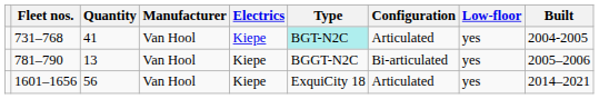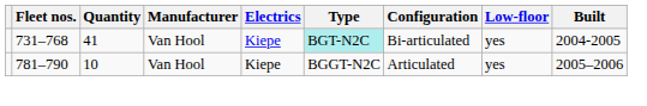 <table class="wikitable">
 <tr style="background:#E0E0E0;">
 <th></th>
 <th>Fleet nos.</th>
 <th>Quantity</th>
 <th>Manufacturer</th>
 <th><a href='#'>Electrics</a></th>
 <th>Type</th>
 <th>Configuration</th>
 <th><a href='#'>Low-floor</a></th>
 <th>Built</th>
 </tr>
 <tr>
 <td></td>
 <td>731–768</td>
 <td>41</td>
 <td>Van Hool</td>
 <td><a href='#'>Kiepe</a></td>
 <td style="background: paleturquoise;">BGT-N2C</td>
-<td>Articulated</td>
+<td>Bi-articulated</td>
 <td>yes</td>
 <td>2004-2005</td>
 </tr>
 <tr>
 <td></td>
 <td>781–790</td>
-<td>13</td>
+<td>10</td>
 <td>Van Hool</td>
 <td>Kiepe</td>
 <td>BGGT-N2C</td>
-<td>Bi-articulated</td>
+<td>Articulated</td>
 <td>yes</td>
 <td>2005–2006</td>
 </tr>
-<tr>
-<td></td>
-<td>1601–1656</td>
-<td>56</td>
-<td>Van Hool</td>
-<td>Kiepe</td>
-<td>ExquiCity 18</td>
-<td>Articulated</td>
-<td>yes</td>
-<td>2014–2021</td>
-</tr>
 </table>
